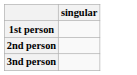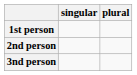 <table class="wikitable">
 <tr>
 <th></th>
 <th>singular</th>
+<th>plural</th>
 </tr>
 <tr>
 <th>1st person</th>
+<td></td>
 <td></td>
 </tr>
 <tr>
 <th>2nd person</th>
 <td></td>
+<td></td>
 </tr>
 <tr>
 <th>3nd person</th>
 <td></td>
+<td></td>
 </tr>
 </table>
